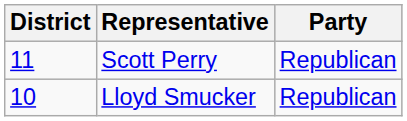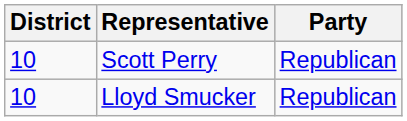 <table class="wikitable">
 <tr>
 <th>District</th>
 <th>Representative</th>
 <th>Party</th>
 </tr>
 <tr>
-<td><a href='#'>11</a></td>
+<td><a href='#'>10</a></td>
 <td><a href='#'>Scott Perry</a></td>
 <td><a href='#'>Republican</a></td>
 </tr>
 <tr>
 <td><a href='#'>10</a></td>
 <td><a href='#'>Lloyd Smucker</a></td>
 <td><a href='#'>Republican</a></td>
 </tr>
 </table>
